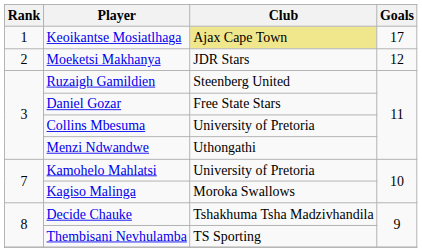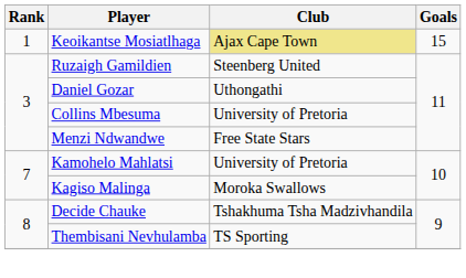 <table class ="wikitable">
 <tr>
 <th>Rank</th>
 <th>Player</th>
 <th>Club</th>
 <th>Goals</th>
 </tr>
 <tr>
 <td align="center">1</td>
 <td> <a href='#'>Keoikantse Mosiatlhaga</a></td>
 <td style="background: khaki;">Ajax Cape Town</td>
-<td align="center">17</td>
-</tr>
-<tr>
-<td align="center">2</td>
-<td> <a href='#'>Moeketsi Makhanya</a></td>
-<td>JDR Stars</td>
-<td align="center">12</td>
+<td align="center">15</td>
 </tr>
 <tr>
 <td align="center" rowspan="4">3</td>
 <td> <a href='#'>Ruzaigh Gamildien</a></td>
 <td>Steenberg United</td>
 <td align="center" rowspan="4">11</td>
 </tr>
 <tr>
 <td> <a href='#'>Daniel Gozar</a></td>
-<td>Free State Stars</td>
+<td>Uthongathi</td>
 </tr>
 <tr>
 <td> <a href='#'>Collins Mbesuma</a></td>
 <td>University of Pretoria</td>
 </tr>
 <tr>
 <td> <a href='#'>Menzi Ndwandwe</a></td>
-<td>Uthongathi</td>
+<td>Free State Stars</td>
 </tr>
 <tr>
 <td align="center" rowspan="2">7</td>
 <td> <a href='#'>Kamohelo Mahlatsi</a></td>
 <td>University of Pretoria</td>
 <td align="center" rowspan="2">10</td>
 </tr>
 <tr>
 <td> <a href='#'>Kagiso Malinga</a></td>
 <td>Moroka Swallows</td>
 </tr>
 <tr>
 <td align="center" rowspan="2">8</td>
 <td> <a href='#'>Decide Chauke</a></td>
 <td>Tshakhuma Tsha Madzivhandila</td>
 <td rowspan="2" align="center">9</td>
 </tr>
 <tr>
 <td> <a href='#'>Thembisani Nevhulamba</a></td>
 <td>TS Sporting</td>
 </tr>
 <tr>
 </tr>
 </table>
